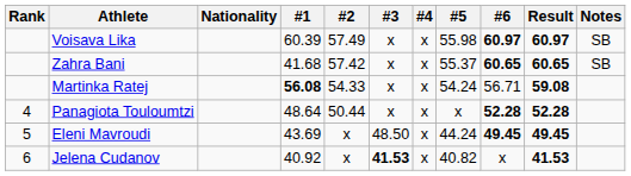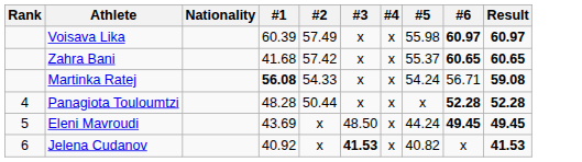 <table class="wikitable sortable" style="text-align:center">
 <tr>
 <th>Rank</th>
 <th>Athlete</th>
 <th>Nationality</th>
 <th>#1</th>
 <th>#2</th>
 <th>#3</th>
 <th>#4</th>
 <th>#5</th>
 <th>#6</th>
 <th>Result</th>
-<th>Notes</th>
 </tr>
 <tr>
 <td></td>
 <td align="left"><a href='#'>Voisava Lika</a></td>
 <td align=left></td>
 <td>60.39</td>
 <td>57.49</td>
 <td>x</td>
 <td>x</td>
 <td>55.98</td>
 <td><strong>60.97</strong></td>
 <td><strong>60.97</strong></td>
-<td>SB</td>
 </tr>
 <tr>
 <td></td>
 <td align="left"><a href='#'>Zahra Bani</a></td>
 <td align=left></td>
 <td>41.68</td>
 <td>57.42</td>
 <td>x</td>
 <td>x</td>
 <td>55.37</td>
 <td><strong>60.65</strong></td>
 <td><strong>60.65</strong></td>
-<td>SB</td>
 </tr>
 <tr>
 <td></td>
 <td align="left"><a href='#'>Martinka Ratej</a></td>
 <td align=left></td>
 <td><strong>56.08</strong></td>
 <td>54.33</td>
 <td>x</td>
 <td>x</td>
 <td>54.24</td>
 <td>56.71</td>
 <td><strong>59.08</strong></td>
-<td></td>
 </tr>
 <tr>
 <td>4</td>
 <td align="left"><a href='#'>Panagiota Touloumtzi</a></td>
 <td align=left></td>
-<td>48.64</td>
+<td>48.28</td>
 <td>50.44</td>
 <td>x</td>
 <td>x</td>
 <td>x</td>
 <td><strong>52.28</strong></td>
 <td><strong>52.28</strong></td>
-<td></td>
 </tr>
 <tr>
 <td>5</td>
 <td align="left"><a href='#'>Eleni Mavroudi</a></td>
 <td align=left></td>
 <td>43.69</td>
 <td>x</td>
 <td>48.50</td>
 <td>x</td>
 <td>44.24</td>
 <td><strong>49.45</strong></td>
 <td><strong>49.45</strong></td>
-<td></td>
 </tr>
 <tr>
 <td>6</td>
 <td align="left"><a href='#'>Jelena Cudanov</a></td>
 <td align=left></td>
 <td>40.92</td>
 <td>x</td>
 <td><strong>41.53</strong></td>
 <td>x</td>
 <td>40.82</td>
 <td>x</td>
 <td><strong>41.53</strong></td>
-<td></td>
 </tr>
 </table>
